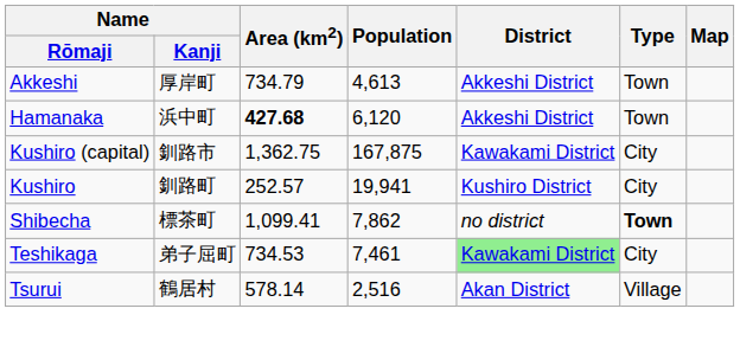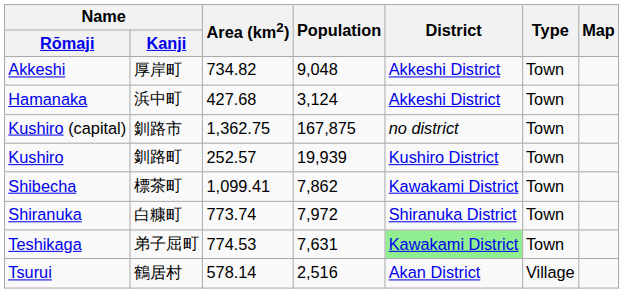 <table class="wikitable sortable">
 <tr>
 <th colspan="2">Name</th>
 <th rowspan="2">Area (km<sup>2</sup>)</th>
 <th rowspan="2">Population</th>
 <th rowspan="2">District</th>
 <th rowspan="2">Type</th>
 <th rowspan="2">Map</th>
 </tr>
 <tr>
 <th><a href='#'>Rōmaji</a></th>
 <th><a href='#'>Kanji</a></th>
 </tr>
 <tr>
 <td> <a href='#'>Akkeshi</a></td>
 <td>厚岸町</td>
-<td>734.79</td>
-<td>4,613</td>
+<td>734.82</td>
+<td>9,048</td>
 <td><a href='#'>Akkeshi District</a></td>
 <td>Town</td>
 <td></td>
 </tr>
 <tr>
 <td> <a href='#'>Hamanaka</a></td>
 <td>浜中町</td>
-<td><strong>427.68</strong></td>
-<td>6,120</td>
+<td>427.68</td>
+<td>3,124</td>
 <td><a href='#'>Akkeshi District</a></td>
 <td>Town</td>
 <td></td>
 </tr>
 <tr>
 <td> <a href='#'>Kushiro</a> (capital)</td>
 <td>釧路市</td>
 <td>1,362.75</td>
 <td>167,875</td>
-<td><a href='#'>Kawakami District</a></td>
-<td>City</td>
+<td><em>no district</em></td>
+<td>Town</td>
 <td></td>
 </tr>
 <tr>
 <td> <a href='#'>Kushiro</a></td>
 <td>釧路町</td>
 <td>252.57</td>
-<td>19,941</td>
+<td>19,939</td>
 <td><a href='#'>Kushiro District</a></td>
-<td>City</td>
+<td>Town</td>
 <td></td>
 </tr>
 <tr>
 <td> <a href='#'>Shibecha</a></td>
 <td>標茶町</td>
 <td>1,099.41</td>
 <td>7,862</td>
-<td><em>no district</em></td>
-<td><strong>Town</strong></td>
+<td><a href='#'>Kawakami District</a></td>
+<td>Town</td>
+<td></td>
+</tr>
+<tr>
+<td> <a href='#'>Shiranuka</a></td>
+<td>白糠町</td>
+<td>773.74</td>
+<td>7,972</td>
+<td><a href='#'>Shiranuka District</a></td>
+<td>Town</td>
 <td></td>
 </tr>
 <tr>
 <td> <a href='#'>Teshikaga</a></td>
 <td>弟子屈町</td>
-<td>734.53</td>
-<td>7,461</td>
+<td>774.53</td>
+<td>7,631</td>
 <td style="background: lightgreen;"><a href='#'>Kawakami District</a></td>
-<td>City</td>
+<td>Town</td>
 <td></td>
 </tr>
 <tr>
 <td> <a href='#'>Tsurui</a></td>
 <td>鶴居村</td>
 <td>578.14</td>
 <td>2,516</td>
 <td><a href='#'>Akan District</a></td>
 <td>Village</td>
 <td></td>
 </tr>
 </table>
